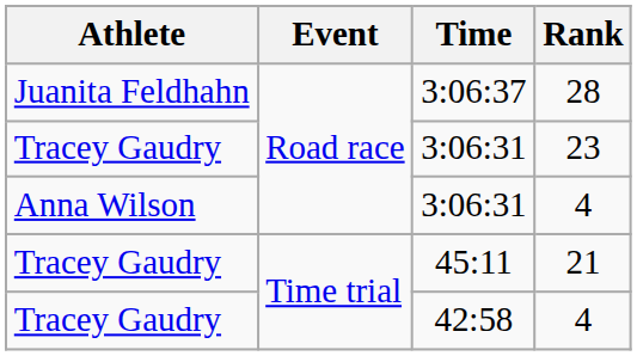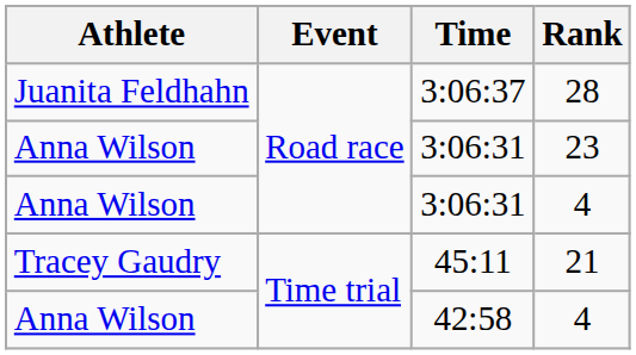 <table class=wikitable style="font-size:90%">
 <tr>
 <th>Athlete</th>
 <th>Event</th>
 <th>Time</th>
 <th>Rank</th>
 </tr>
 <tr>
 <td align=left><a href='#'>Juanita Feldhahn</a></td>
 <td align=left rowspan=3><a href='#'>Road race</a></td>
 <td align=center>3:06:37</td>
 <td align=center>28</td>
 </tr>
 <tr>
-<td align=left><a href='#'>Tracey Gaudry</a></td>
+<td align=left><a href='#'>Anna Wilson</a></td>
 <td align=center>3:06:31</td>
 <td align=center>23</td>
 </tr>
 <tr>
 <td align=left><a href='#'>Anna Wilson</a></td>
 <td align=center>3:06:31</td>
 <td align=center>4</td>
 </tr>
 <tr>
 <td align=left><a href='#'>Tracey Gaudry</a></td>
 <td align=left rowspan=2><a href='#'>Time trial</a></td>
 <td align=center>45:11</td>
 <td align=center>21</td>
 </tr>
 <tr>
-<td align=left><a href='#'>Tracey Gaudry</a></td>
+<td align=left><a href='#'>Anna Wilson</a></td>
 <td align=center>42:58</td>
 <td align=center>4</td>
 </tr>
 </table>
